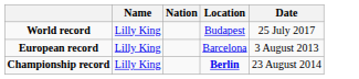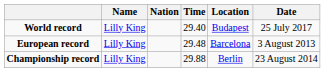 <table class=wikitable style=text-align:center>
 <tr>
 <th></th>
 <th>Name</th>
 <th>Nation</th>
+<th>Time</th>
 <th>Location</th>
 <th>Date</th>
 </tr>
 <tr>
 <td><strong>World record</strong></td>
 <td align=left><a href='#'>Lilly King</a></td>
 <td align=left></td>
+<td align=left>29.40</td>
 <td><a href='#'>Budapest</a></td>
 <td>25 July 2017</td>
 </tr>
 <tr>
 <td><strong>European record</strong></td>
 <td align=left><a href='#'>Lilly King</a></td>
 <td align=left></td>
+<td align=left>29.48</td>
 <td><a href='#'>Barcelona</a></td>
 <td>3 August 2013</td>
 </tr>
 <tr>
 <td><strong>Championship record</strong></td>
 <td align=left><a href='#'>Lilly King</a></td>
 <td align=left></td>
-<td><strong><a href='#'>Berlin</a></strong></td>
+<td align=left>29.88</td>
+<td><a href='#'>Berlin</a></td>
 <td>23 August 2014</td>
 </tr>
 </table>
